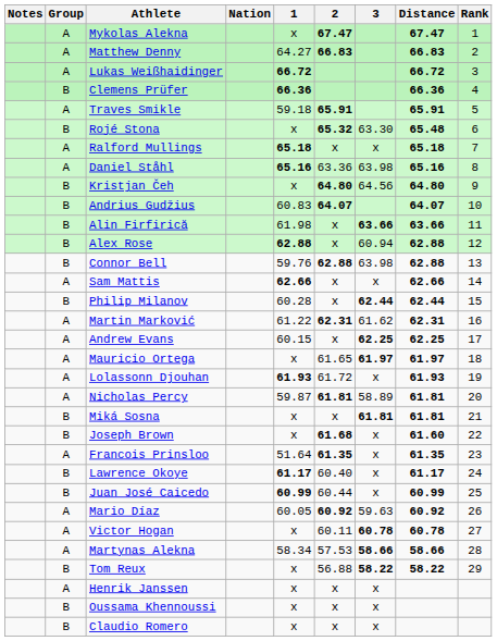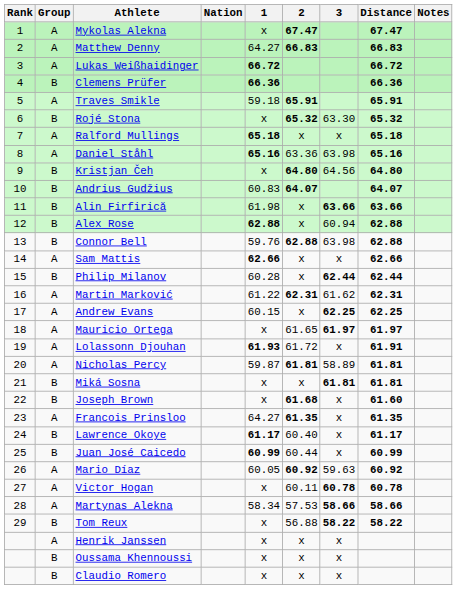 <table class="wikitable sortable" style="text-align:center">
 <tr>
-<th>Notes</th>
+<th>Rank</th>
 <th>Group</th>
 <th>Athlete</th>
 <th>Nation</th>
 <th>1</th>
 <th>2</th>
 <th>3</th>
 <th>Distance</th>
-<th>Rank</th>
+<th>Notes</th>
 </tr>
 <tr bgcolor=bbf3bb>
-<td></td>
+<td>1</td>
 <td>A</td>
 <td align="left"><a href='#'>Mykolas Alekna</a></td>
 <td align="left"></td>
 <td>x</td>
 <td><strong>67.47</strong></td>
 <td></td>
 <td><strong>67.47</strong></td>
-<td>1</td>
+<td></td>
 </tr>
 <tr bgcolor=bbf3bb>
-<td></td>
+<td>2</td>
 <td>A</td>
 <td align="left"><a href='#'>Matthew Denny</a></td>
 <td align="left"></td>
 <td>64.27</td>
 <td><strong>66.83</strong></td>
 <td></td>
 <td><strong>66.83</strong></td>
-<td>2</td>
+<td></td>
 </tr>
 <tr bgcolor=bbf3bb>
-<td></td>
+<td>3</td>
 <td>A</td>
 <td align="left"><a href='#'>Lukas Weißhaidinger</a></td>
 <td align="left"></td>
 <td><strong>66.72</strong></td>
 <td></td>
 <td></td>
 <td><strong>66.72</strong></td>
-<td>3</td>
+<td></td>
 </tr>
 <tr bgcolor=bbf3bb>
-<td></td>
+<td>4</td>
 <td>B</td>
 <td align="left"><a href='#'>Clemens Prüfer</a></td>
 <td align="left"></td>
 <td><strong>66.36</strong></td>
 <td></td>
 <td></td>
 <td><strong>66.36</strong></td>
-<td>4</td>
+<td></td>
 </tr>
 <tr bgcolor=ccf9cc>
-<td></td>
+<td>5</td>
 <td>A</td>
 <td align="left"><a href='#'>Traves Smikle</a></td>
 <td align="left"></td>
 <td>59.18</td>
 <td><strong>65.91</strong></td>
 <td></td>
 <td><strong>65.91</strong></td>
-<td>5</td>
+<td></td>
 </tr>
 <tr bgcolor=ccf9cc>
-<td></td>
+<td>6</td>
 <td>B</td>
 <td align="left"><a href='#'>Rojé Stona</a></td>
 <td align="left"></td>
 <td>x</td>
 <td><strong>65.32</strong></td>
 <td>63.30</td>
-<td><strong>65.48</strong></td>
-<td>6</td>
+<td><strong>65.32</strong></td>
+<td></td>
 </tr>
 <tr bgcolor=ccf9cc>
-<td></td>
+<td>7</td>
 <td>A</td>
 <td align="left"><a href='#'>Ralford Mullings</a></td>
 <td align="left"></td>
 <td><strong>65.18</strong></td>
 <td>x</td>
 <td>x</td>
 <td><strong>65.18</strong></td>
-<td>7</td>
+<td></td>
 </tr>
 <tr bgcolor=ccf9cc>
-<td></td>
+<td>8</td>
 <td>A</td>
 <td align="left"><a href='#'>Daniel Ståhl</a></td>
 <td align="left"></td>
 <td><strong>65.16</strong></td>
 <td>63.36</td>
 <td>63.98</td>
 <td><strong>65.16</strong></td>
-<td>8</td>
+<td></td>
 </tr>
 <tr bgcolor=ccf9cc>
-<td></td>
+<td>9</td>
 <td>B</td>
 <td align="left"><a href='#'>Kristjan Čeh</a></td>
 <td align="left"></td>
 <td>x</td>
 <td><strong>64.80</strong></td>
 <td>64.56</td>
 <td><strong>64.80</strong></td>
-<td>9</td>
+<td></td>
 </tr>
 <tr bgcolor=ccf9cc>
-<td></td>
+<td>10</td>
 <td>B</td>
 <td align="left"><a href='#'>Andrius Gudžius</a></td>
 <td align="left"></td>
 <td>60.83</td>
 <td><strong>64.07</strong></td>
 <td></td>
 <td><strong>64.07</strong></td>
-<td>10</td>
+<td></td>
 </tr>
 <tr bgcolor=ccf9cc>
-<td></td>
+<td>11</td>
 <td>B</td>
 <td align="left"><a href='#'>Alin Firfirică</a></td>
 <td align="left"></td>
 <td>61.98</td>
 <td>x</td>
 <td><strong>63.66</strong></td>
 <td><strong>63.66</strong></td>
-<td>11</td>
+<td></td>
 </tr>
 <tr bgcolor=ccf9cc>
-<td></td>
+<td>12</td>
 <td>B</td>
 <td align="left"><a href='#'>Alex Rose</a></td>
 <td align="left"></td>
 <td><strong>62.88</strong></td>
 <td>x</td>
 <td>60.94</td>
 <td><strong>62.88</strong></td>
-<td>12</td>
+<td></td>
 </tr>
 <tr>
-<td></td>
+<td>13</td>
 <td>B</td>
 <td align="left"><a href='#'>Connor Bell</a></td>
 <td align="left"></td>
 <td>59.76</td>
 <td><strong>62.88</strong></td>
 <td>63.98</td>
 <td><strong>62.88</strong></td>
-<td>13</td>
+<td></td>
 </tr>
 <tr>
-<td></td>
+<td>14</td>
 <td>A</td>
 <td align="left"><a href='#'>Sam Mattis</a></td>
 <td align="left"></td>
 <td><strong>62.66</strong></td>
 <td>x</td>
 <td>x</td>
 <td><strong>62.66</strong></td>
-<td>14</td>
+<td></td>
 </tr>
 <tr>
-<td></td>
+<td>15</td>
 <td>B</td>
 <td align="left"><a href='#'>Philip Milanov</a></td>
 <td align="left"></td>
 <td>60.28</td>
 <td>x</td>
 <td><strong>62.44</strong></td>
 <td><strong>62.44</strong></td>
-<td>15</td>
+<td></td>
 </tr>
 <tr>
-<td></td>
+<td>16</td>
 <td>A</td>
 <td align="left"><a href='#'>Martin Marković</a></td>
 <td align="left"></td>
 <td>61.22</td>
 <td><strong>62.31</strong></td>
 <td>61.62</td>
 <td><strong>62.31</strong></td>
-<td>16</td>
+<td></td>
 </tr>
 <tr>
-<td></td>
+<td>17</td>
 <td>A</td>
 <td align="left"><a href='#'>Andrew Evans</a></td>
 <td align="left"></td>
 <td>60.15</td>
 <td>x</td>
 <td><strong>62.25</strong></td>
 <td><strong>62.25</strong></td>
-<td>17</td>
+<td></td>
 </tr>
 <tr>
-<td></td>
+<td>18</td>
 <td>A</td>
 <td align="left"><a href='#'>Mauricio Ortega</a></td>
 <td align="left"></td>
 <td>x</td>
 <td>61.65</td>
 <td><strong>61.97</strong></td>
 <td><strong>61.97</strong></td>
-<td>18</td>
+<td></td>
 </tr>
 <tr>
-<td></td>
+<td>19</td>
 <td>A</td>
 <td align="left"><a href='#'>Lolassonn Djouhan</a></td>
 <td align="left"></td>
 <td><strong>61.93</strong></td>
 <td>61.72</td>
 <td>x</td>
-<td><strong>61.93</strong></td>
-<td>19</td>
+<td><strong>61.91</strong></td>
+<td></td>
 </tr>
 <tr>
-<td></td>
+<td>20</td>
 <td>A</td>
 <td align="left"><a href='#'>Nicholas Percy</a></td>
 <td align="left"></td>
 <td>59.87</td>
 <td><strong>61.81</strong></td>
 <td>58.89</td>
 <td><strong>61.81</strong></td>
-<td>20</td>
+<td></td>
 </tr>
 <tr>
-<td></td>
+<td>21</td>
 <td>B</td>
 <td align="left"><a href='#'>Miká Sosna</a></td>
 <td align="left"></td>
 <td>x</td>
 <td>x</td>
 <td><strong>61.81</strong></td>
 <td><strong>61.81</strong></td>
-<td>21</td>
+<td></td>
 </tr>
 <tr>
-<td></td>
+<td>22</td>
 <td>B</td>
 <td align="left"><a href='#'>Joseph Brown</a></td>
 <td align="left"></td>
 <td>x</td>
 <td><strong>61.68</strong></td>
 <td>x</td>
 <td><strong>61.60</strong></td>
-<td>22</td>
+<td></td>
 </tr>
 <tr>
-<td></td>
+<td>23</td>
 <td>A</td>
 <td align="left"><a href='#'>Francois Prinsloo</a></td>
 <td align="left"></td>
-<td>51.64</td>
+<td>64.27</td>
 <td><strong>61.35</strong></td>
 <td>x</td>
 <td><strong>61.35</strong></td>
-<td>23</td>
+<td></td>
 </tr>
 <tr>
-<td></td>
+<td>24</td>
 <td>B</td>
 <td align="left"><a href='#'>Lawrence Okoye</a></td>
 <td align="left"></td>
 <td><strong>61.17</strong></td>
 <td>60.40</td>
 <td>x</td>
 <td><strong>61.17</strong></td>
-<td>24</td>
+<td></td>
 </tr>
 <tr>
-<td></td>
+<td>25</td>
 <td>B</td>
 <td align="left"><a href='#'>Juan José Caicedo</a></td>
 <td align="left"></td>
 <td><strong>60.99</strong></td>
 <td>60.44</td>
 <td>x</td>
 <td><strong>60.99</strong></td>
-<td>25</td>
+<td></td>
 </tr>
 <tr>
-<td></td>
+<td>26</td>
 <td>A</td>
 <td align="left"><a href='#'>Mario Díaz</a></td>
 <td align="left"></td>
 <td>60.05</td>
 <td><strong>60.92</strong></td>
 <td>59.63</td>
 <td><strong>60.92</strong></td>
-<td>26</td>
+<td></td>
 </tr>
 <tr>
-<td></td>
+<td>27</td>
 <td>A</td>
 <td align="left"><a href='#'>Victor Hogan</a></td>
 <td align="left"></td>
 <td>x</td>
 <td>60.11</td>
 <td><strong>60.78</strong></td>
 <td><strong>60.78</strong></td>
-<td>27</td>
+<td></td>
 </tr>
 <tr>
-<td></td>
+<td>28</td>
 <td>A</td>
 <td align="left"><a href='#'>Martynas Alekna</a></td>
 <td align="left"></td>
 <td>58.34</td>
 <td>57.53</td>
 <td><strong>58.66</strong></td>
 <td><strong>58.66</strong></td>
-<td>28</td>
+<td></td>
 </tr>
 <tr>
-<td></td>
+<td>29</td>
 <td>B</td>
 <td align="left"><a href='#'>Tom Reux</a></td>
 <td align="left"></td>
 <td>x</td>
 <td>56.88</td>
 <td><strong>58.22</strong></td>
 <td><strong>58.22</strong></td>
-<td>29</td>
+<td></td>
 </tr>
 <tr>
 <td></td>
 <td>A</td>
 <td align="left"><a href='#'>Henrik Janssen</a></td>
 <td align="left"></td>
 <td>x</td>
 <td>x</td>
 <td>x</td>
 <td><strong></strong></td>
 <td></td>
 </tr>
 <tr>
 <td></td>
 <td>B</td>
 <td align="left"><a href='#'>Oussama Khennoussi</a></td>
 <td align="left"></td>
 <td>x</td>
 <td>x</td>
 <td>x</td>
 <td><strong></strong></td>
 <td></td>
 </tr>
 <tr>
 <td></td>
 <td>B</td>
 <td align="left"><a href='#'>Claudio Romero</a></td>
 <td align="left"></td>
 <td>x</td>
 <td>x</td>
 <td>x</td>
 <td><strong></strong></td>
 <td></td>
 </tr>
 </table>
